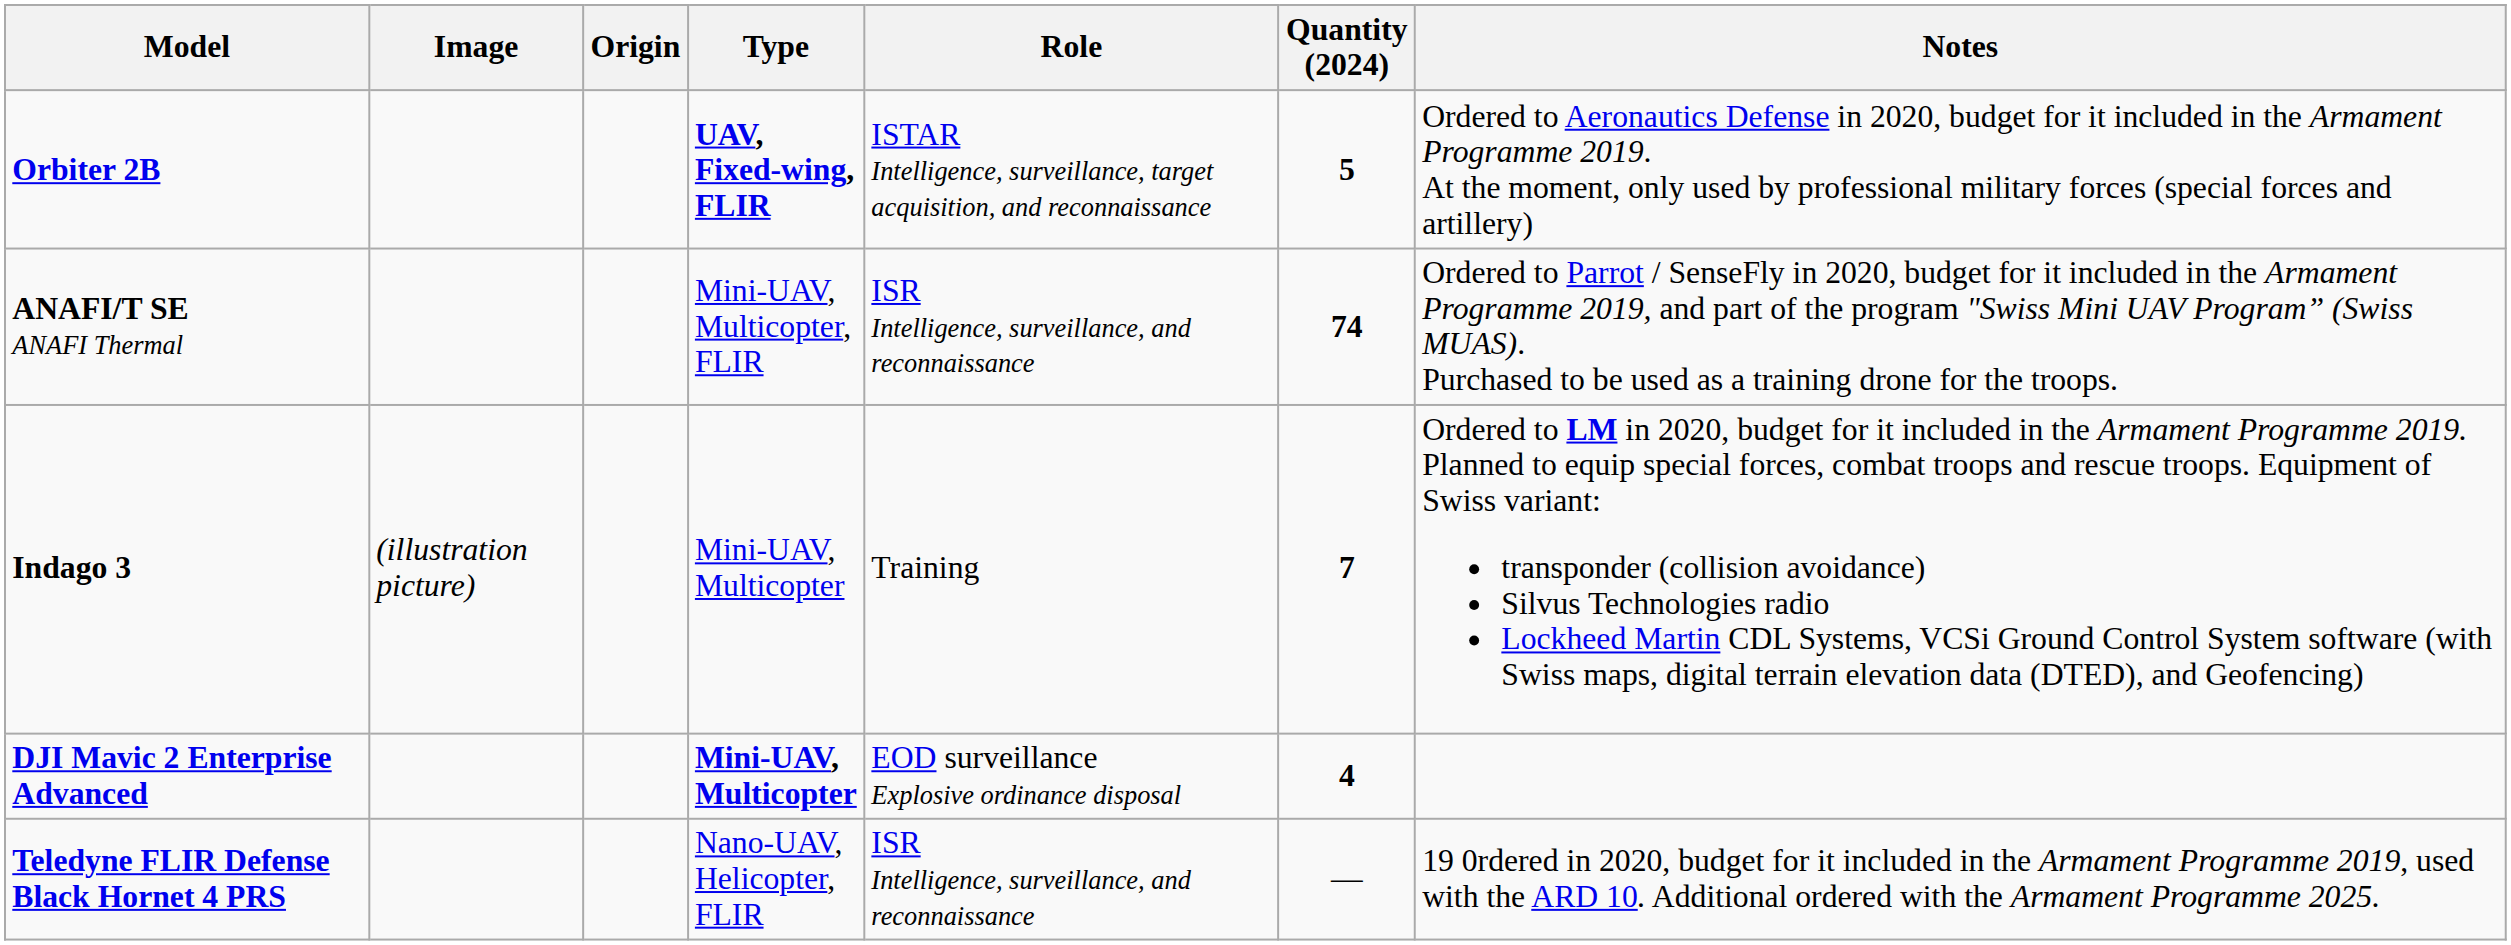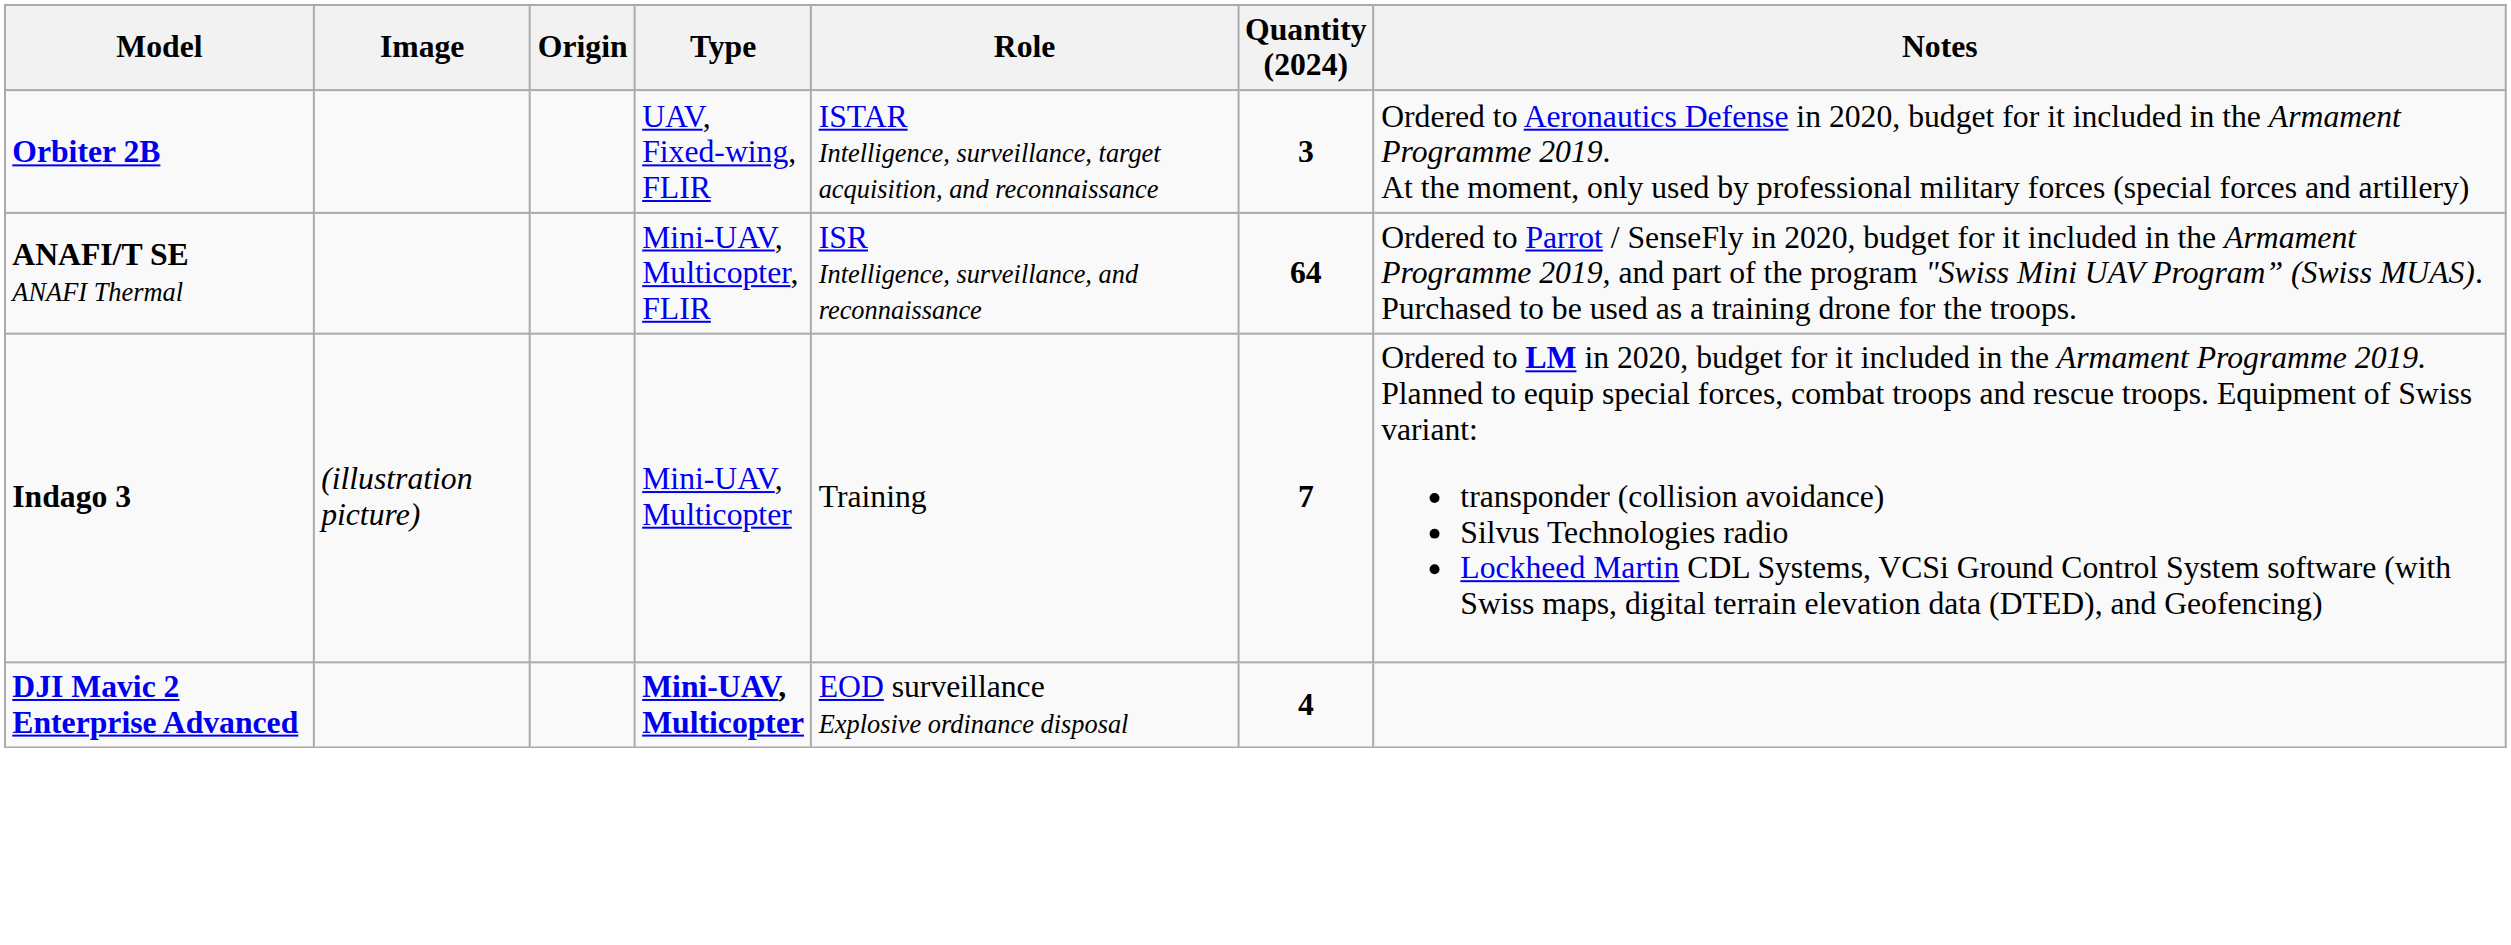 <table class="wikitable" style="width:100%;">
 <tr>
 <th>Model</th>
 <th>Image</th>
 <th>Origin</th>
 <th>Type</th>
 <th>Role</th>
 <th>Quantity<br>(2024)</th>
 <th>Notes</th>
 </tr>
 <tr>
 <td><strong><a href='#'>Orbiter 2B</a></strong></td>
 <td></td>
 <td><small></small></td>
-<td><strong><a href='#'>UAV</a>,<br><a href='#'>Fixed-wing</a>,<br><a href='#'>FLIR</a></strong></td>
+<td><a href='#'>UAV</a>,<br><a href='#'>Fixed-wing</a>,<br><a href='#'>FLIR</a></td>
 <td><a href='#'>ISTAR</a><br><small><em>Intelligence, surveillance, target acquisition, and reconnaissance</em></small></td>
-<td style="text-align: center;"><strong>5</strong></td>
+<td style="text-align: center;"><strong>3</strong></td>
 <td>Ordered to <a href='#'>Aeronautics Defense</a> in 2020, budget for it included in the <em>Armament Programme 2019</em>.<br>At the moment, only used by professional military forces (special forces and artillery)</td>
 </tr>
 <tr>
 <td><strong>ANAFI/T SE</strong><br><small><em>ANAFI</em> <em>Thermal</em></small></td>
 <td></td>
 <td><small></small><br><small></small></td>
 <td><a href='#'>Mini-UAV</a>,<br><a href='#'>Multicopter</a>,<br><a href='#'>FLIR</a></td>
 <td><a href='#'>ISR</a><br><small><em>Intelligence, surveillance, and reconnaissance</em></small></td>
-<td style="text-align: center;"><strong>74</strong></td>
+<td style="text-align: center;"><strong>64</strong></td>
 <td>Ordered to <a href='#'>Parrot</a> / SenseFly in 2020, budget for it included in the <em>Armament Programme 2019,</em> and part of the program <em>"Swiss Mini UAV Program” (Swiss MUAS)</em>.<br>Purchased to be used as a training drone for the troops.</td>
 </tr>
 <tr>
 <td><strong>Indago 3</strong></td>
 <td><em>(illustration picture)</em></td>
 <td><small></small></td>
 <td><a href='#'>Mini-UAV</a>,<br><a href='#'>Multicopter</a></td>
 <td>Training</td>
 <td style="text-align: center;"><strong>7</strong></td>
 <td>Ordered to <strong><a href='#'>LM</a></strong> in 2020, budget for it included in the <em>Armament Programme 2019.</em><br>Planned to equip special forces, combat troops and rescue troops. Equipment of Swiss variant:<ul><li>transponder (collision avoidance)</li><li>Silvus Technologies radio</li><li><a href='#'>Lockheed Martin</a> CDL Systems, VCSi Ground Control System software (with Swiss maps, digital terrain elevation data (DTED), and Geofencing)</li></ul></td>
 </tr>
 <tr>
 <td><a href='#'><strong>DJI Mavic 2 Enterprise Advanced</strong></a></td>
 <td></td>
 <td><small></small></td>
 <td><strong><a href='#'>Mini-UAV</a>,<br><a href='#'>Multicopter</a></strong></td>
 <td><a href='#'>EOD</a> surveillance<br><small><em>Explosive ordinance disposal</em></small></td>
 <td style="text-align: center;"><strong>4</strong></td>
 <td></td>
 </tr>
-<tr>
-<td><strong><a href='#'>Teledyne FLIR Defense Black Hornet 4 PRS</a></strong></td>
-<td></td>
-<td><small></small></td>
-<td><a href='#'>Nano-UAV</a>,<br><a href='#'>Helicopter</a>, <br><a href='#'>FLIR</a></td>
-<td><a href='#'>ISR</a><br><small><em>Intelligence, surveillance, and reconnaissance</em></small></td>
-<td style="text-align: center;">—</td>
-<td>19 0rdered in 2020, budget for it included in the <em>Armament Programme 2019</em>, used with the <a href='#'>ARD 10</a><em>.</em> Additional ordered with the <em>Armament Programme 2025.</em></td>
-</tr>
 </table>
